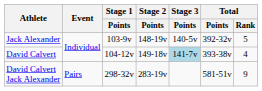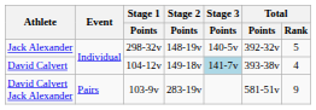 <table class="wikitable" style="font-size:90%;">
 <tr>
 <th rowspan=2>Athlete</th>
 <th rowspan=2>Event</th>
 <th>Stage 1</th>
 <th>Stage 2</th>
 <th>Stage 3</th>
 <th colspan=2>Total</th>
 </tr>
 <tr style="font-size:95%">
 <th>Points</th>
 <th>Points</th>
 <th>Points</th>
 <th>Points</th>
 <th>Rank</th>
 </tr>
 <tr align=center>
 <td align=left><a href='#'>Jack Alexander</a></td>
 <td style="text-align:left;" rowspan="2"><a href='#'>Individual</a></td>
-<td>103-9v</td>
+<td>298-32v</td>
 <td>148-19v</td>
 <td>140-5v</td>
 <td>392-32v</td>
 <td>5</td>
 </tr>
 <tr align=center>
 <td align=left><a href='#'>David Calvert</a></td>
 <td>104-12v</td>
 <td>149-18v</td>
 <td style="background: lightblue;">141-7v</td>
 <td>393-38v</td>
 <td>4</td>
 </tr>
 <tr align=center>
 <td align=left><a href='#'>David Calvert</a><br><a href='#'>Jack Alexander</a></td>
 <td align=left><a href='#'>Pairs</a></td>
-<td>298-32v</td>
+<td>103-9v</td>
 <td>283-19v</td>
 <td></td>
 <td>581-51v</td>
 <td>9</td>
 </tr>
 </table>
